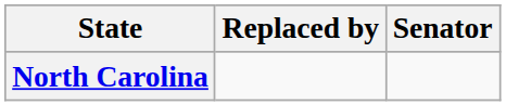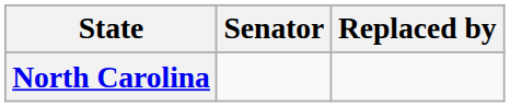 <table class="wikitable sortable plainrowheaders">
 <tr>
 <th scope="col">State</th>
+<th scope="col">Senator</th>
 <th scope="col">Replaced by</th>
-<th scope="col">Senator</th>
 </tr>
 <tr>
 <th><a href='#'>North Carolina</a></th>
 <td></td>
 <td></td>
 </tr>
 </table>
